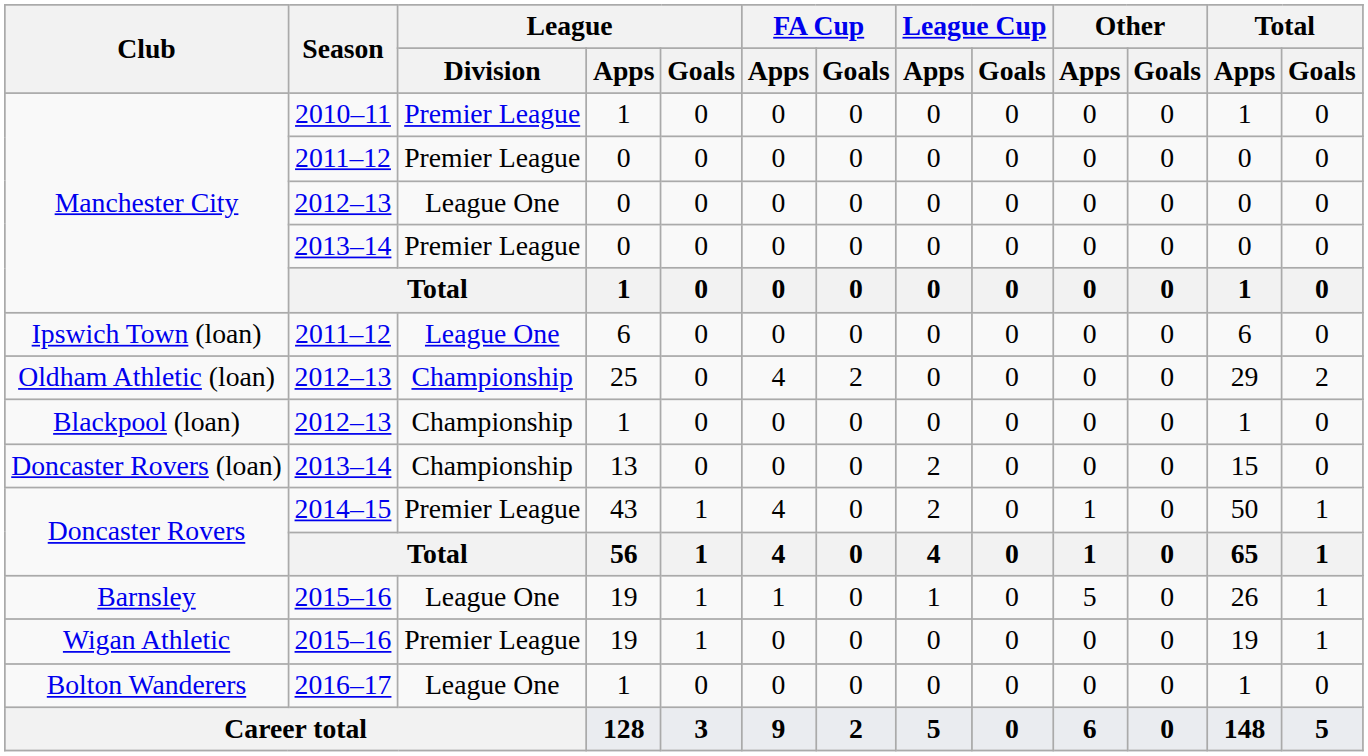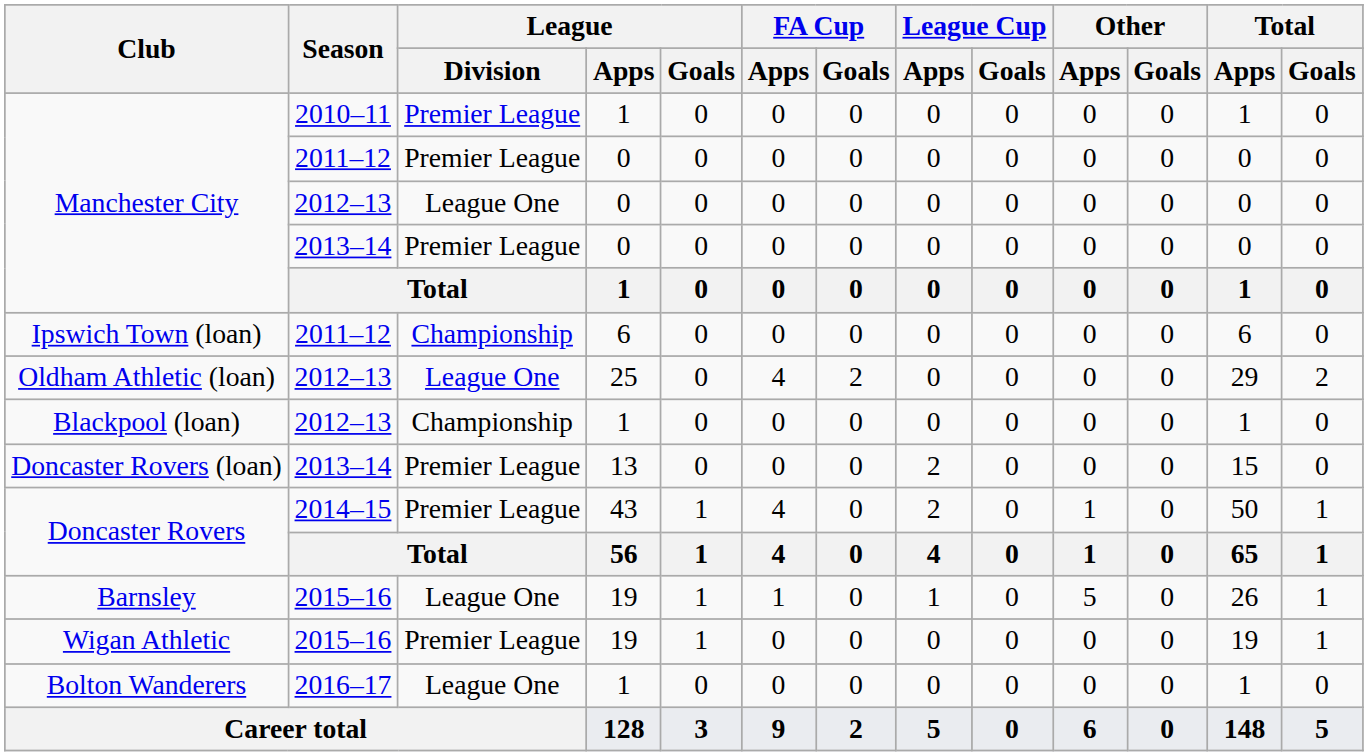 <table class="wikitable" style="text-align:center">
 <tr>
 <th scope="col" rowspan="2">Club</th>
 <th scope="col" rowspan="2">Season</th>
 <th colspan="3">League</th>
 <th scope="col" colspan="2"><a href='#'>FA Cup</a></th>
 <th scope="col" colspan="2"><a href='#'>League Cup</a></th>
 <th colspan="2" scope="col">Other</th>
 <th scope="col" colspan="2">Total</th>
 </tr>
 <tr>
 <th>Division</th>
 <th scope="col">Apps</th>
 <th scope="col">Goals</th>
 <th scope="col">Apps</th>
 <th scope="col">Goals</th>
 <th scope="col">Apps</th>
 <th scope="col">Goals</th>
 <th scope="col">Apps</th>
 <th scope="col">Goals</th>
 <th scope="col">Apps</th>
 <th scope="col">Goals</th>
 </tr>
 <tr>
 <td rowspan="5" scope="row"><a href='#'>Manchester City</a></td>
 <td><a href='#'>2010–11</a></td>
 <td><a href='#'>Premier League</a></td>
 <td>1</td>
 <td>0</td>
 <td>0</td>
 <td>0</td>
 <td>0</td>
 <td>0</td>
 <td>0</td>
 <td>0</td>
 <td>1</td>
 <td>0</td>
 </tr>
 <tr>
 <td><a href='#'>2011–12</a></td>
 <td>Premier League</td>
 <td>0</td>
 <td>0</td>
 <td>0</td>
 <td>0</td>
 <td>0</td>
 <td>0</td>
 <td>0</td>
 <td>0</td>
 <td>0</td>
 <td>0</td>
 </tr>
 <tr>
 <td><a href='#'>2012–13</a></td>
 <td>League One</td>
 <td>0</td>
 <td>0</td>
 <td>0</td>
 <td>0</td>
 <td>0</td>
 <td>0</td>
 <td>0</td>
 <td>0</td>
 <td>0</td>
 <td>0</td>
 </tr>
 <tr>
 <td><a href='#'>2013–14</a></td>
 <td>Premier League</td>
 <td>0</td>
 <td>0</td>
 <td>0</td>
 <td>0</td>
 <td>0</td>
 <td>0</td>
 <td>0</td>
 <td>0</td>
 <td>0</td>
 <td>0</td>
 </tr>
 <tr>
 <th colspan="2">Total</th>
 <th>1</th>
 <th>0</th>
 <th>0</th>
 <th>0</th>
 <th>0</th>
 <th>0</th>
 <th>0</th>
 <th>0</th>
 <th>1</th>
 <th>0</th>
 </tr>
 <tr>
 <td scope="row"><a href='#'>Ipswich Town</a> (loan)</td>
 <td><a href='#'>2011–12</a></td>
-<td><a href='#'>League One</a></td>
+<td><a href='#'>Championship</a></td>
 <td>6</td>
 <td>0</td>
 <td>0</td>
 <td>0</td>
 <td>0</td>
 <td>0</td>
 <td>0</td>
 <td>0</td>
 <td>6</td>
 <td>0</td>
 </tr>
 <tr>
 <td scope="row"><a href='#'>Oldham Athletic</a> (loan)</td>
 <td><a href='#'>2012–13</a></td>
-<td><a href='#'>Championship</a></td>
+<td><a href='#'>League One</a></td>
 <td>25</td>
 <td>0</td>
 <td>4</td>
 <td>2</td>
 <td>0</td>
 <td>0</td>
 <td>0</td>
 <td>0</td>
 <td>29</td>
 <td>2</td>
 </tr>
 <tr>
 <td scope="row"><a href='#'>Blackpool</a> (loan)</td>
 <td><a href='#'>2012–13</a></td>
 <td>Championship</td>
 <td>1</td>
 <td>0</td>
 <td>0</td>
 <td>0</td>
 <td>0</td>
 <td>0</td>
 <td>0</td>
 <td>0</td>
 <td>1</td>
 <td>0</td>
 </tr>
 <tr>
 <td scope="row"><a href='#'>Doncaster Rovers</a> (loan)</td>
 <td><a href='#'>2013–14</a></td>
-<td>Championship</td>
+<td>Premier League</td>
 <td>13</td>
 <td>0</td>
 <td>0</td>
 <td>0</td>
 <td>2</td>
 <td>0</td>
 <td>0</td>
 <td>0</td>
 <td>15</td>
 <td>0</td>
 </tr>
 <tr>
 <td rowspan="2" scope="row"><a href='#'>Doncaster Rovers</a></td>
 <td><a href='#'>2014–15</a></td>
 <td>Premier League</td>
 <td>43</td>
 <td>1</td>
 <td>4</td>
 <td>0</td>
 <td>2</td>
 <td>0</td>
 <td>1</td>
 <td>0</td>
 <td>50</td>
 <td>1</td>
 </tr>
 <tr>
 <th colspan="2">Total</th>
 <th>56</th>
 <th>1</th>
 <th>4</th>
 <th>0</th>
 <th>4</th>
 <th>0</th>
 <th>1</th>
 <th>0</th>
 <th>65</th>
 <th>1</th>
 </tr>
 <tr>
 <td scope="row"><a href='#'>Barnsley</a></td>
 <td><a href='#'>2015–16</a></td>
 <td>League One</td>
 <td>19</td>
 <td>1</td>
 <td>1</td>
 <td>0</td>
 <td>1</td>
 <td>0</td>
 <td>5</td>
 <td>0</td>
 <td>26</td>
 <td>1</td>
 </tr>
 <tr>
 <td scope="row"><a href='#'>Wigan Athletic</a></td>
 <td><a href='#'>2015–16</a></td>
 <td>Premier League</td>
 <td>19</td>
 <td>1</td>
 <td>0</td>
 <td>0</td>
 <td>0</td>
 <td>0</td>
 <td>0</td>
 <td>0</td>
 <td>19</td>
 <td>1</td>
 </tr>
 <tr>
 <td scope="row"><a href='#'>Bolton Wanderers</a></td>
 <td><a href='#'>2016–17</a></td>
 <td>League One</td>
 <td>1</td>
 <td>0</td>
 <td>0</td>
 <td>0</td>
 <td>0</td>
 <td>0</td>
 <td>0</td>
 <td>0</td>
 <td>1</td>
 <td>0</td>
 </tr>
 <tr style="font-weight:bold; background-color:#eaecf0;">
 <th colspan="3" scope="row">Career total</th>
 <td>128</td>
 <td>3</td>
 <td>9</td>
 <td>2</td>
 <td>5</td>
 <td>0</td>
 <td>6</td>
 <td>0</td>
 <td>148</td>
 <td>5</td>
 </tr>
 </table>
